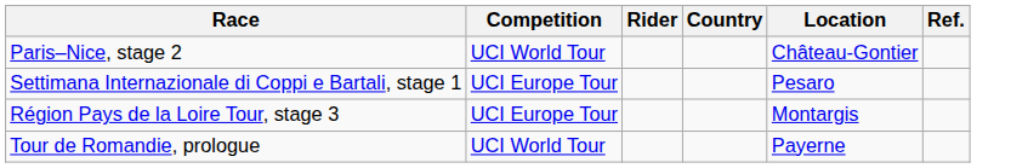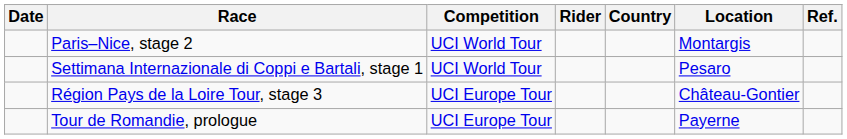 <table class="wikitable sortable">
 <tr>
+<th>Date</th>
 <th>Race</th>
 <th>Competition</th>
 <th>Rider</th>
 <th>Country</th>
 <th>Location</th>
 <th class="unsortable">Ref.</th>
 </tr>
 <tr>
+<td></td>
 <td><a href='#'>Paris–Nice</a>, stage 2</td>
 <td><a href='#'>UCI World Tour</a></td>
+<td></td>
+<td></td>
+<td><a href='#'>Montargis</a></td>
+<td align="center"></td>
+</tr>
+<tr>
+<td></td>
+<td><a href='#'>Settimana Internazionale di Coppi e Bartali</a>, stage 1</td>
+<td><a href='#'>UCI World Tour</a></td>
+<td></td>
+<td></td>
+<td><a href='#'>Pesaro</a></td>
+<td align="center"></td>
+</tr>
+<tr>
+<td></td>
+<td><a href='#'>Région Pays de la Loire Tour</a>, stage 3</td>
+<td><a href='#'>UCI Europe Tour</a></td>
 <td></td>
 <td></td>
 <td><a href='#'>Château-Gontier</a></td>
 <td align="center"></td>
 </tr>
 <tr>
-<td><a href='#'>Settimana Internazionale di Coppi e Bartali</a>, stage 1</td>
+<td></td>
+<td><a href='#'>Tour de Romandie</a>, prologue</td>
 <td><a href='#'>UCI Europe Tour</a></td>
-<td></td>
-<td></td>
-<td><a href='#'>Pesaro</a></td>
-<td align="center"></td>
-</tr>
-<tr>
-<td><a href='#'>Région Pays de la Loire Tour</a>, stage 3</td>
-<td><a href='#'>UCI Europe Tour</a></td>
-<td></td>
-<td></td>
-<td><a href='#'>Montargis</a></td>
-<td align="center"></td>
-</tr>
-<tr>
-<td><a href='#'>Tour de Romandie</a>, prologue</td>
-<td><a href='#'>UCI World Tour</a></td>
 <td></td>
 <td></td>
 <td><a href='#'>Payerne</a></td>
 <td align="center"></td>
 </tr>
 </table>
